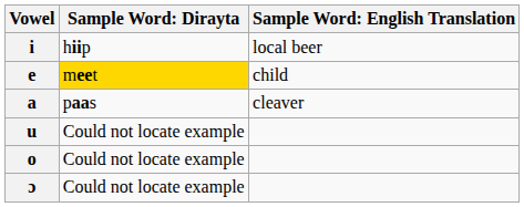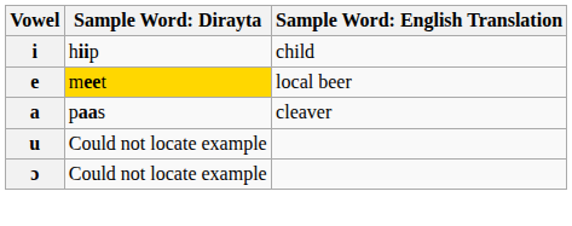 <table class="wikitable">
 <tr>
 <th>Vowel</th>
 <th>Sample Word: Dirayta</th>
 <th>Sample Word: English Translation</th>
 </tr>
 <tr>
 <th>i</th>
 <td>h<strong>ii</strong>p</td>
-<td>local beer</td>
+<td>child</td>
 </tr>
 <tr>
 <th>e</th>
 <td style="background: gold;">m<strong>ee</strong>t</td>
-<td>child</td>
+<td>local beer</td>
 </tr>
 <tr>
 <th>a</th>
 <td>p<strong>aa</strong>s</td>
 <td>cleaver</td>
 </tr>
 <tr>
 <th>u</th>
 <td>Could not locate example</td>
 <td></td>
 </tr>
 <tr>
-<th>o</th>
-<td>Could not locate example</td>
-<td></td>
-</tr>
-<tr>
 <th>ɔ</th>
 <td>Could not locate example</td>
 <td></td>
 </tr>
 </table>
